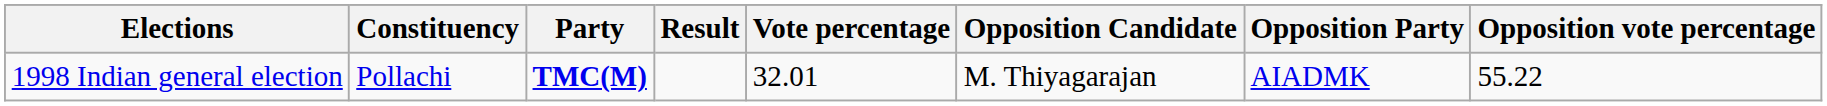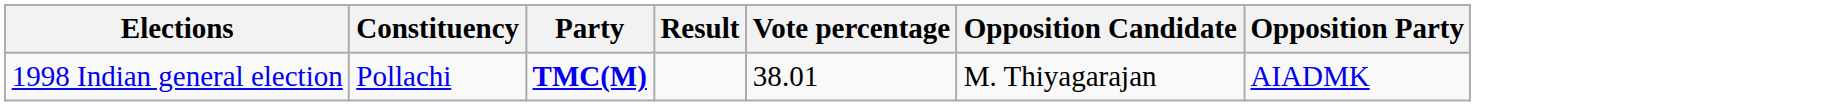 <table class="sortable wikitable"style="font-size: 95%">
 <tr>
 <th>Elections</th>
 <th>Constituency</th>
 <th>Party</th>
 <th>Result</th>
 <th>Vote percentage</th>
 <th>Opposition Candidate</th>
 <th>Opposition Party</th>
-<th>Opposition vote percentage</th>
 </tr>
 <tr>
 <td><a href='#'>1998 Indian general election</a></td>
 <td><a href='#'>Pollachi</a></td>
 <td><strong><a href='#'>TMC(M)</a></strong></td>
 <td></td>
-<td>32.01</td>
+<td>38.01</td>
 <td>M. Thiyagarajan</td>
 <td><a href='#'>AIADMK</a></td>
-<td>55.22</td>
 </tr>
 </table>
